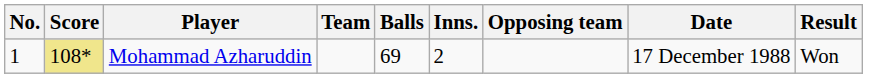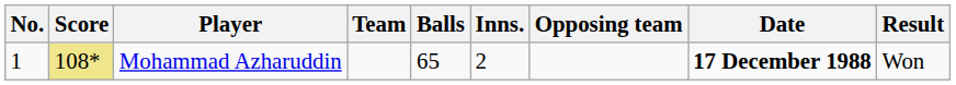 <table class="wikitable sortable" style="font-size:95%">
 <tr>
 <th>No.</th>
 <th>Score</th>
 <th>Player</th>
 <th>Team</th>
 <th>Balls</th>
 <th>Inns.</th>
 <th>Opposing team</th>
 <th>Date</th>
 <th>Result</th>
 </tr>
 <tr>
 <td>1</td>
 <td style="background: khaki;">108*</td>
 <td><a href='#'>Mohammad Azharuddin</a></td>
 <td></td>
-<td>69</td>
+<td>65</td>
 <td>2</td>
 <td></td>
-<td>17 December 1988</td>
+<td><strong>17 December 1988</strong></td>
 <td>Won </td>
 </tr>
 </table>
